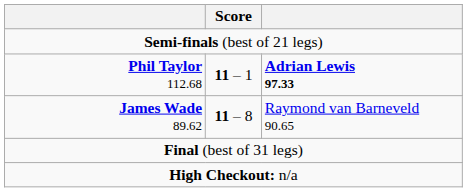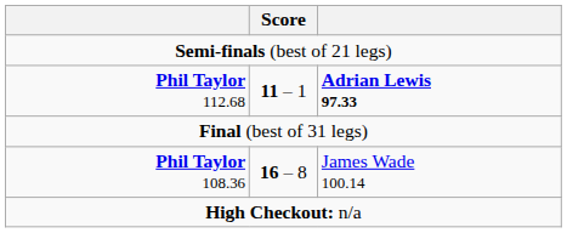 <table class=wikitable style="text-align:center">
 <tr>
 <th width=200></th>
 <th width=50>Score</th>
 <th width=200></th>
 </tr>
 <tr align=center>
 <td colspan="3"><strong>Semi-finals</strong> (best of 21 legs)</td>
 </tr>
 <tr align=left>
 <td align=right><strong><a href='#'>Phil Taylor</a></strong>  <br> <small><span>112.68</span></small></td>
 <td align=center><strong>11</strong> – 1</td>
 <td><strong> <a href='#'>Adrian Lewis</a> <br> <small><span>97.33</span></small></strong></td>
 </tr>
-<tr align=left>
-<td align=right><strong><a href='#'>James Wade</a></strong>  <br> <small><span>89.62</span></small></td>
-<td align=center><strong>11</strong> – 8</td>
-<td> <a href='#'>Raymond van Barneveld</a> <br> <small><span>90.65</span></small></td>
-</tr>
 <tr align=center>
 <td colspan="3"><strong>Final</strong> (best of 31 legs)</td>
+</tr>
+<tr align=left>
+<td align=right><strong><a href='#'>Phil Taylor</a></strong>  <br> <small><span>108.36</span></small></td>
+<td align=center><strong>16</strong> – 8</td>
+<td> <a href='#'>James Wade</a> <br> <small><span>100.14</span></small></td>
 </tr>
 <tr align=center>
 <td colspan="3"><strong>High Checkout:</strong> n/a</td>
 </tr>
 </table>
